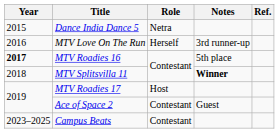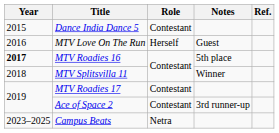 <table class="wikitable">
 <tr>
 <th scope="col">Year</th>
 <th scope="col">Title</th>
 <th scope="col">Role</th>
 <th scope="col">Notes</th>
 <th>Ref.</th>
 </tr>
 <tr>
 <td>2015</td>
 <td><em><a href='#'>Dance India Dance 5</a></em></td>
-<td>Netra</td>
+<td>Contestant</td>
 <td></td>
 <td></td>
 </tr>
 <tr>
 <td>2016</td>
 <td><em>MTV Love On The Run</em></td>
 <td>Herself</td>
-<td>3rd runner-up</td>
+<td>Guest</td>
 <td></td>
 </tr>
 <tr>
 <td><strong>2017</strong></td>
 <td MTV Roadies Xtreme><em><a href='#'>MTV Roadies 16</a></em></td>
 <td rowspan="2">Contestant</td>
 <td>5th place</td>
 <td></td>
 </tr>
 <tr>
 <td>2018</td>
 <td><em><a href='#'>MTV Splitsvilla 11</a></em></td>
-<td><strong>Winner</strong></td>
+<td>Winner</td>
 <td></td>
 </tr>
 <tr>
 <td rowspan="2">2019</td>
 <td><em><a href='#'>MTV Roadies 17</a></em></td>
-<td>Host</td>
+<td>Contestant</td>
 <td></td>
 <td></td>
 </tr>
 <tr>
 <td><em><a href='#'>Ace of Space 2</a></em></td>
 <td>Contestant</td>
-<td>Guest</td>
+<td>3rd runner-up</td>
 <td></td>
 </tr>
 <tr>
 <td>2023–2025</td>
 <td><em><a href='#'>Campus Beats</a></em></td>
-<td>Contestant</td>
+<td>Netra</td>
 <td></td>
 <td></td>
 </tr>
 </table>
